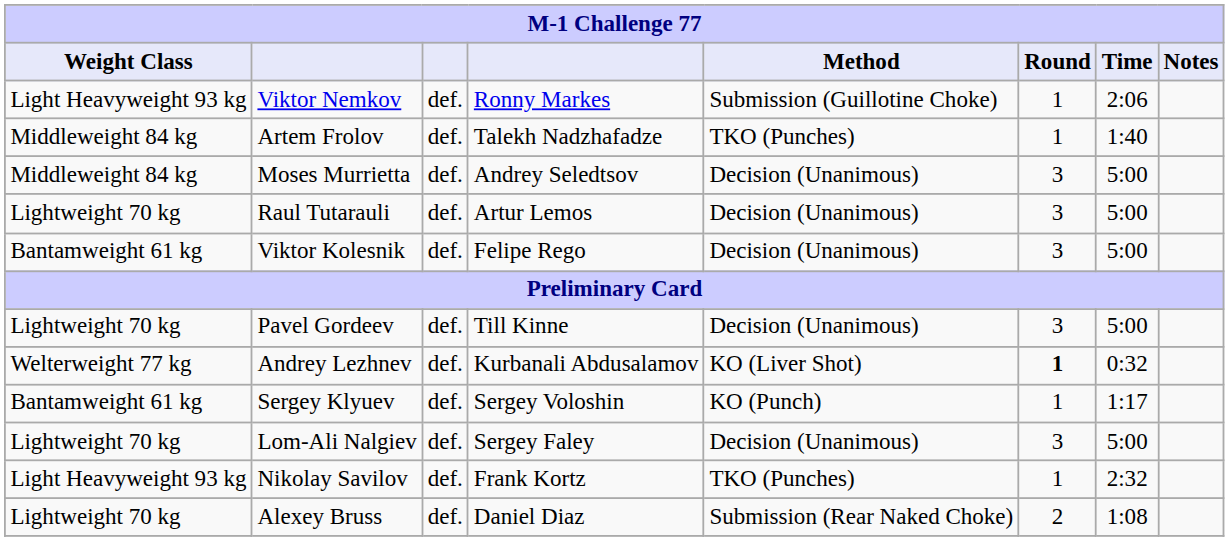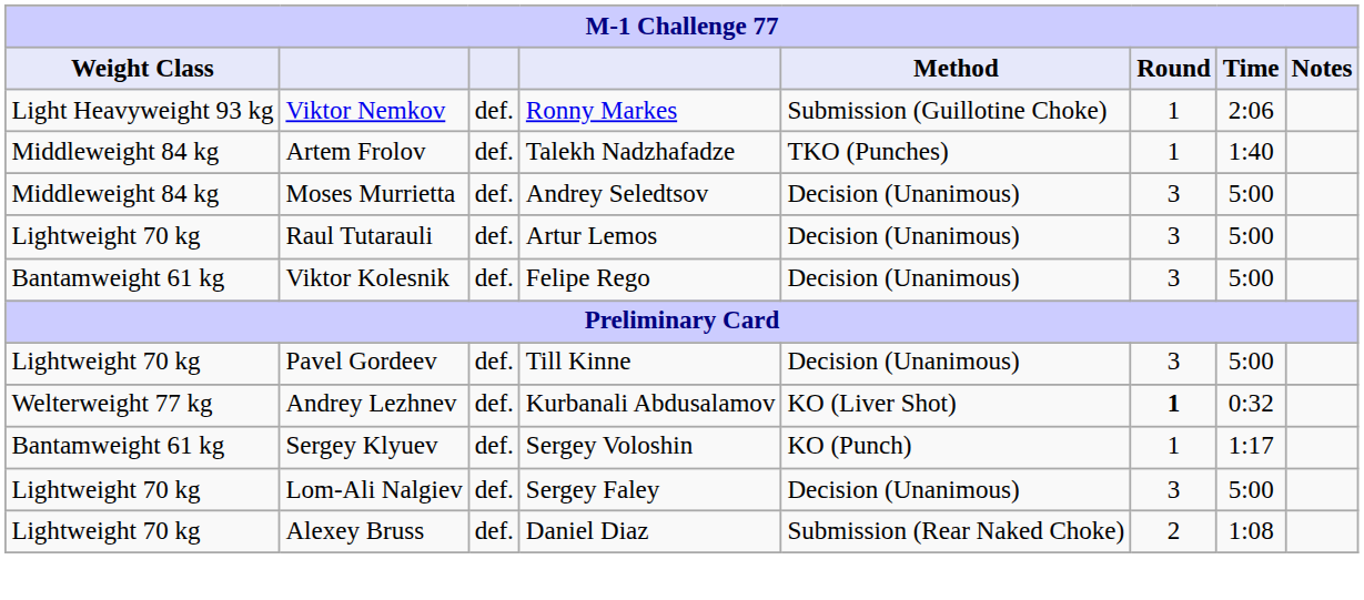 <table class="wikitable" style="font-size: 80%;">
 <tr>
 <th colspan="8" style="background-color: #ccf; color: #000080; text-align: center;"><strong>M-1 Challenge 77</strong></th>
 </tr>
 <tr>
 <th colspan="1" style="background-color: #E6E8FA; color: #000000; text-align: center;">Weight Class</th>
 <th colspan="1" style="background-color: #E6E8FA; color: #000000; text-align: center;"></th>
 <th colspan="1" style="background-color: #E6E8FA; color: #000000; text-align: center;"></th>
 <th colspan="1" style="background-color: #E6E8FA; color: #000000; text-align: center;"></th>
 <th colspan="1" style="background-color: #E6E8FA; color: #000000; text-align: center;">Method</th>
 <th colspan="1" style="background-color: #E6E8FA; color: #000000; text-align: center;">Round</th>
 <th colspan="1" style="background-color: #E6E8FA; color: #000000; text-align: center;">Time</th>
 <th colspan="1" style="background-color: #E6E8FA; color: #000000; text-align: center;">Notes</th>
 </tr>
 <tr>
 <td>Light Heavyweight 93 kg</td>
 <td> <a href='#'>Viktor Nemkov</a></td>
 <td>def.</td>
 <td> <a href='#'>Ronny Markes</a></td>
 <td>Submission (Guillotine Choke)</td>
 <td align=center>1</td>
 <td align=center>2:06</td>
 <td></td>
 </tr>
 <tr>
 <td>Middleweight 84 kg</td>
 <td> Artem Frolov</td>
 <td>def.</td>
 <td> Talekh Nadzhafadze</td>
 <td>TKO (Punches)</td>
 <td align=center>1</td>
 <td align=center>1:40</td>
 <td></td>
 </tr>
 <tr>
 <td>Middleweight 84 kg</td>
 <td> Moses Murrietta</td>
 <td>def.</td>
 <td> Andrey Seledtsov</td>
 <td>Decision (Unanimous)</td>
 <td align=center>3</td>
 <td align=center>5:00</td>
 <td></td>
 </tr>
 <tr>
 <td>Lightweight 70 kg</td>
 <td> Raul Tutarauli</td>
 <td>def.</td>
 <td> Artur Lemos</td>
 <td>Decision (Unanimous)</td>
 <td align=center>3</td>
 <td align=center>5:00</td>
 <td></td>
 </tr>
 <tr>
 <td>Bantamweight 61 kg</td>
 <td> Viktor Kolesnik</td>
 <td>def.</td>
 <td> Felipe Rego</td>
 <td>Decision (Unanimous)</td>
 <td align=center>3</td>
 <td align=center>5:00</td>
 <td></td>
 </tr>
 <tr>
 <th colspan="8" style="background-color: #ccf; color: #000080; text-align: center;"><strong>Preliminary Card</strong></th>
 </tr>
 <tr>
 <td>Lightweight 70 kg</td>
 <td> Pavel Gordeev</td>
 <td>def.</td>
 <td> Till Kinne</td>
 <td>Decision (Unanimous)</td>
 <td align=center>3</td>
 <td align=center>5:00</td>
 <td></td>
 </tr>
 <tr>
 <td>Welterweight 77 kg</td>
 <td> Andrey Lezhnev</td>
 <td>def.</td>
 <td> Kurbanali Abdusalamov</td>
 <td>KO (Liver Shot)</td>
 <td align=center><strong>1</strong></td>
 <td align=center>0:32</td>
 <td></td>
 </tr>
 <tr>
 <td>Bantamweight 61 kg</td>
 <td> Sergey Klyuev</td>
 <td>def.</td>
 <td> Sergey Voloshin</td>
 <td>KO (Punch)</td>
 <td align=center>1</td>
 <td align=center>1:17</td>
 <td></td>
 </tr>
 <tr>
 <td>Lightweight 70 kg</td>
 <td> Lom-Ali Nalgiev</td>
 <td>def.</td>
 <td> Sergey Faley</td>
 <td>Decision (Unanimous)</td>
 <td align=center>3</td>
 <td align=center>5:00</td>
 <td></td>
 </tr>
 <tr>
-<td>Light Heavyweight 93 kg</td>
-<td> Nikolay Savilov</td>
-<td>def.</td>
-<td> Frank Kortz</td>
-<td>TKO (Punches)</td>
-<td align=center>1</td>
-<td align=center>2:32</td>
-<td></td>
-</tr>
-<tr>
 <td>Lightweight 70 kg</td>
 <td> Alexey Bruss</td>
 <td>def.</td>
 <td> Daniel Diaz</td>
 <td>Submission (Rear Naked Choke)</td>
 <td align=center>2</td>
 <td align=center>1:08</td>
 <td></td>
 </tr>
 </table>
